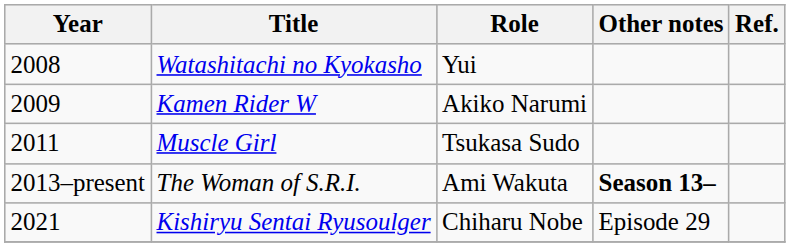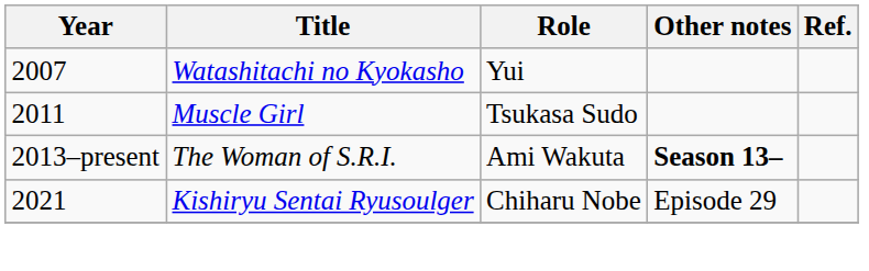 <table class="wikitable">
 <tr>
 <th>Year</th>
 <th>Title</th>
 <th>Role</th>
 <th>Other notes</th>
 <th>Ref.</th>
 </tr>
 <tr>
-<td>2008</td>
+<td>2007</td>
 <td><em><a href='#'>Watashitachi no Kyokasho</a></em></td>
 <td>Yui</td>
-<td></td>
-<td></td>
-</tr>
-<tr>
-<td>2009</td>
-<td><em><a href='#'>Kamen Rider W</a></em></td>
-<td>Akiko Narumi</td>
 <td></td>
 <td></td>
 </tr>
 <tr>
 <td>2011</td>
 <td><em><a href='#'>Muscle Girl</a></em></td>
 <td>Tsukasa Sudo</td>
 <td></td>
 <td></td>
 </tr>
 <tr>
 <td>2013–present</td>
 <td><em>The Woman of S.R.I.</em></td>
 <td>Ami Wakuta</td>
 <td><strong>Season 13–</strong></td>
 <td></td>
 </tr>
 <tr>
 <td>2021</td>
 <td><em><a href='#'>Kishiryu Sentai Ryusoulger</a></em></td>
 <td>Chiharu Nobe</td>
 <td>Episode 29</td>
 <td></td>
 </tr>
 <tr>
 </tr>
 </table>
